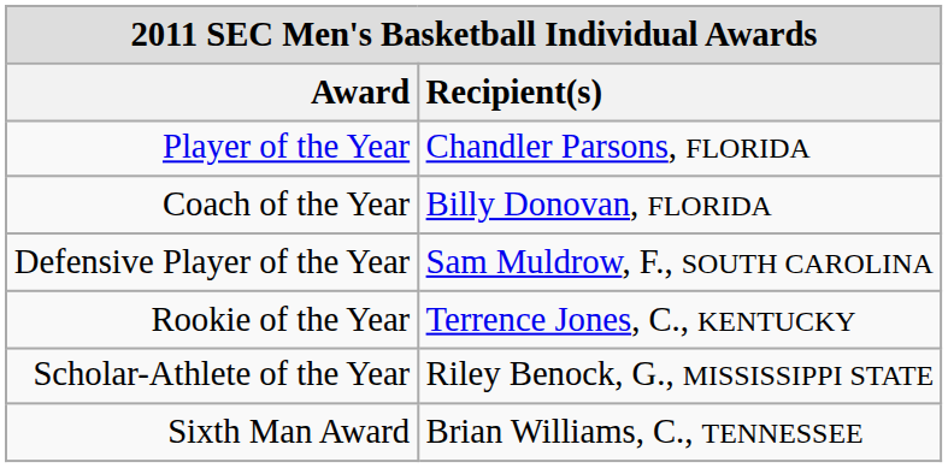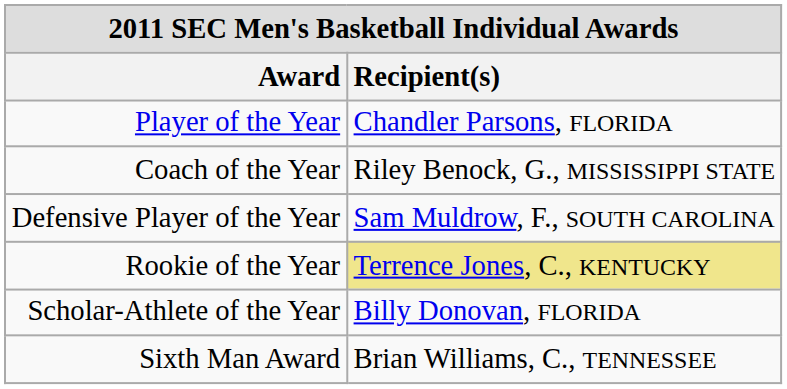 <table class="wikitable" style="white-space:nowrap; font-size:90%;">
 <tr>
 <td colspan="7" style="text-align:center; background:#ddd;"><strong>2011 SEC Men's Basketball Individual Awards</strong></td>
 </tr>
 <tr>
 <th style="text-align:right;">Award</th>
 <th style="text-align:left;">Recipient(s)</th>
 </tr>
 <tr>
 <td style="text-align:right;"><a href='#'>Player of the Year</a></td>
 <td style="text-align:left;"><a href='#'>Chandler Parsons</a>, <small>FLORIDA</small></td>
 </tr>
 <tr>
 <td style="text-align:right;">Coach of the Year</td>
-<td style="text-align:left;"><a href='#'>Billy Donovan</a>, <small>FLORIDA</small></td>
+<td style="text-align:left;">Riley Benock, G., <small>MISSISSIPPI STATE</small></td>
 </tr>
 <tr>
 <td style="text-align:right;">Defensive Player of the Year</td>
 <td style="text-align:left;"><a href='#'>Sam Muldrow</a>, F., <small>SOUTH CAROLINA</small></td>
 </tr>
 <tr>
 <td style="text-align:right;">Rookie of the Year</td>
-<td style="text-align:left;"><a href='#'>Terrence Jones</a>, C., <small>KENTUCKY</small></td>
+<td style="background: khaki; text-align:left;"><a href='#'>Terrence Jones</a>, C., <small>KENTUCKY</small></td>
 </tr>
 <tr>
 <td style="text-align:right;">Scholar-Athlete of the Year</td>
-<td style="text-align:left;">Riley Benock, G., <small>MISSISSIPPI STATE</small></td>
+<td style="text-align:left;"><a href='#'>Billy Donovan</a>, <small>FLORIDA</small></td>
 </tr>
 <tr>
 <td style="text-align:right;">Sixth Man Award</td>
 <td style="text-align:left;">Brian Williams, C., <small>TENNESSEE</small></td>
 </tr>
 </table>
